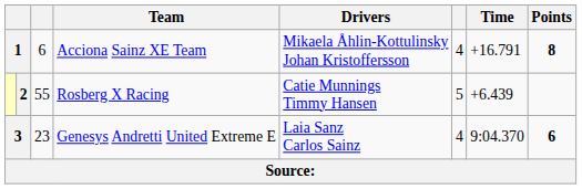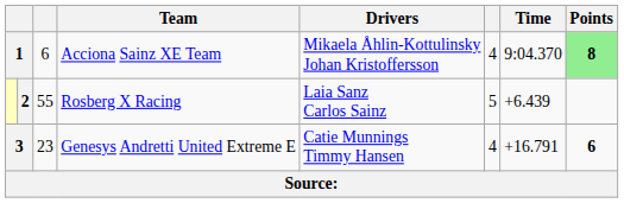 <table class="wikitable" style="font-size: 85%">
 <tr>
 <th scope="col" colspan="2"></th>
 <th scope="col"></th>
 <th scope="col">Team</th>
 <th scope="col">Drivers</th>
 <th scope="col"></th>
 <th scope="col">Time</th>
 <th scope="col">Points</th>
 </tr>
 <tr>
 <th scope=row colspan=2>1</th>
 <td align=center>6</td>
 <td> <a href='#'>Acciona</a>  <a href='#'>Sainz XE Team</a></td>
 <td> <a href='#'>Mikaela Åhlin-Kottulinsky</a><br> <a href='#'>Johan Kristoffersson</a></td>
 <td>4</td>
-<td>+16.791</td>
-<td align=center><strong>8</strong></td>
+<td>9:04.370</td>
+<td align=center style="background: lightgreen;"><strong>8</strong></td>
 </tr>
 <tr>
 <td style="background-color:#FFFFBF"> </td>
 <th scope=row>2</th>
 <td align=center>55</td>
 <td> <a href='#'>Rosberg X Racing</a></td>
-<td> <a href='#'>Catie Munnings</a><br> <a href='#'>Timmy Hansen</a></td>
+<td> <a href='#'>Laia Sanz</a><br> <a href='#'>Carlos Sainz</a></td>
 <td>5</td>
 <td>+6.439</td>
 <td></td>
 </tr>
 <tr>
 <th scope=row colspan=2>3</th>
 <td align=center>23</td>
 <td> <a href='#'>Genesys</a> <a href='#'>Andretti</a> <a href='#'>United</a> Extreme E</td>
-<td> <a href='#'>Laia Sanz</a><br> <a href='#'>Carlos Sainz</a></td>
+<td> <a href='#'>Catie Munnings</a><br> <a href='#'>Timmy Hansen</a></td>
 <td>4</td>
-<td>9:04.370</td>
+<td>+16.791</td>
 <td align=center><strong>6</strong></td>
 </tr>
 <tr>
 <th colspan="8">Source:</th>
 </tr>
 </table>
